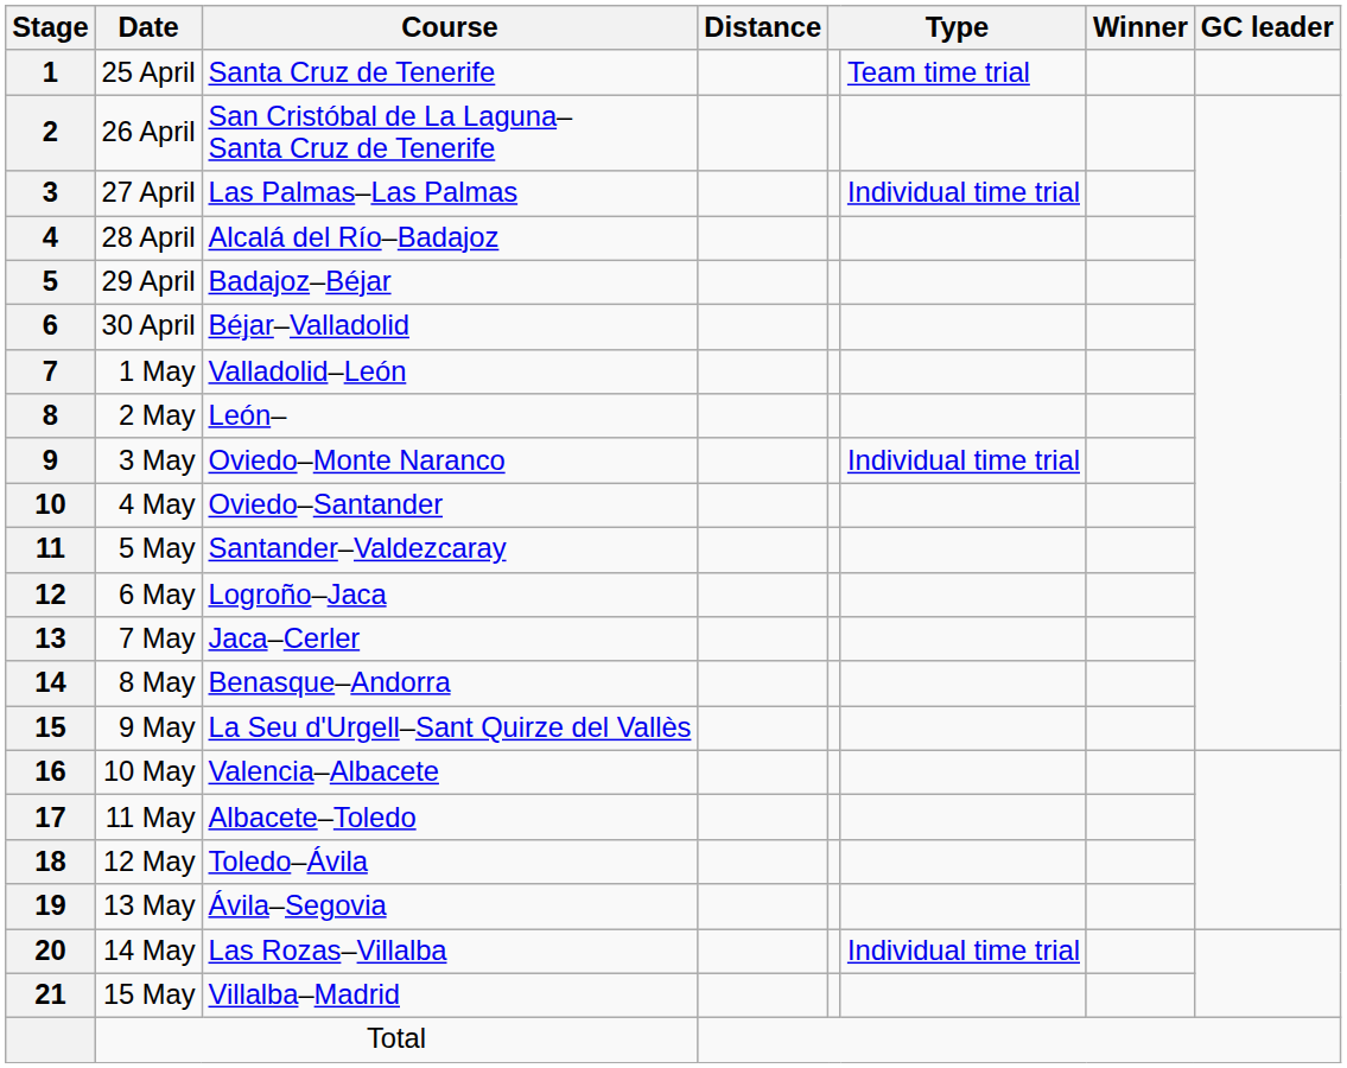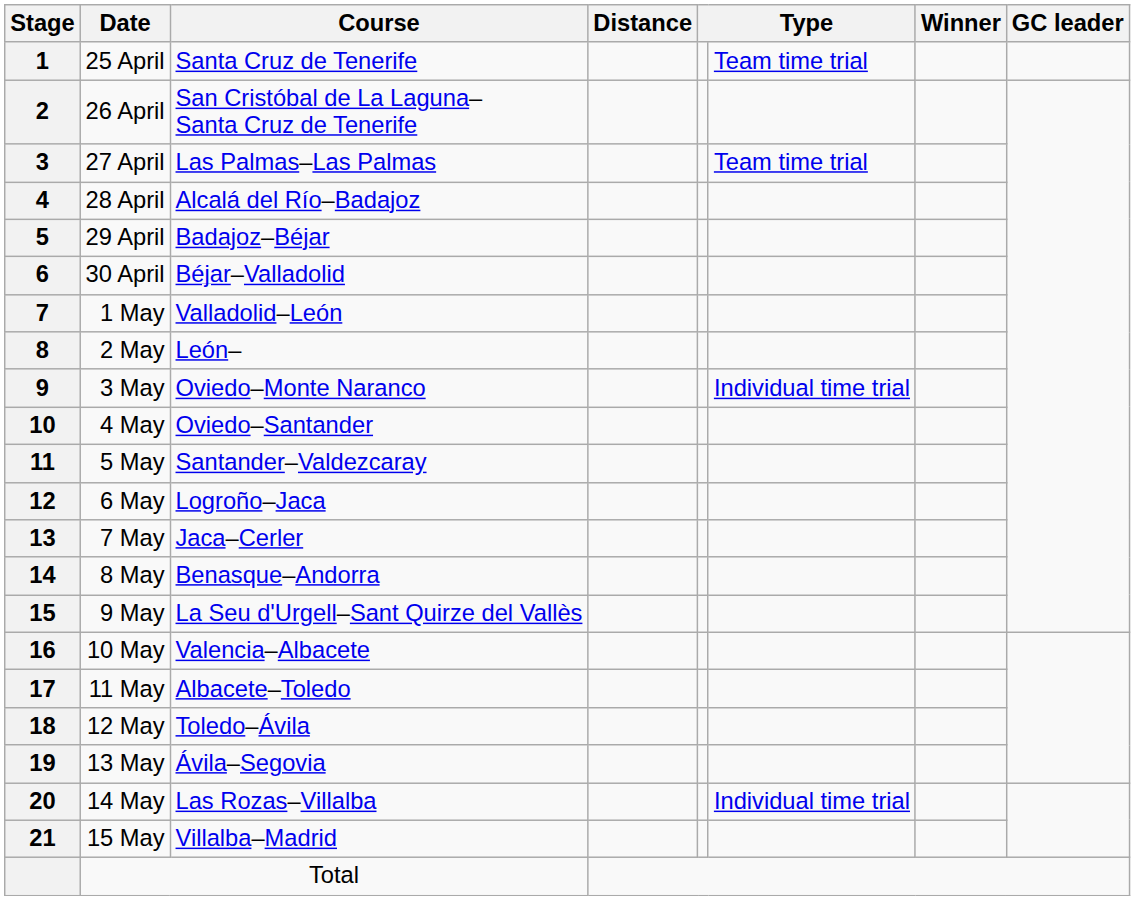 <table class="wikitable">
 <tr>
 <th scope="col">Stage</th>
 <th scope="col">Date</th>
 <th scope="col">Course</th>
 <th scope="col">Distance</th>
 <th scope="col" colspan="2">Type</th>
 <th scope="col">Winner</th>
 <th scope="col">GC leader</th>
 </tr>
 <tr>
 <th scope="row">1</th>
 <td align="right">25 April</td>
 <td><a href='#'>Santa Cruz de Tenerife</a></td>
 <td align="right"></td>
 <td></td>
 <td><a href='#'>Team time trial</a></td>
 <td></td>
 <td></td>
 </tr>
 <tr>
 <th scope="row">2</th>
 <td align="right">26 April</td>
 <td><a href='#'>San Cristóbal de La Laguna</a>–<br><a href='#'>Santa Cruz de Tenerife</a></td>
 <td align="right"></td>
 <td></td>
 <td></td>
 <td></td>
 <td rowspan=14></td>
 </tr>
 <tr>
 <th scope="row">3</th>
 <td align="right">27 April</td>
 <td><a href='#'>Las Palmas</a>–<a href='#'>Las Palmas</a></td>
 <td align="right"></td>
 <td></td>
-<td><a href='#'>Individual time trial</a></td>
+<td><a href='#'>Team time trial</a></td>
 <td></td>
 </tr>
 <tr>
 <th scope="row">4</th>
 <td align="right">28 April</td>
 <td><a href='#'>Alcalá del Río</a>–<a href='#'>Badajoz</a></td>
 <td align="right"></td>
 <td></td>
 <td></td>
 <td></td>
 </tr>
 <tr>
 <th scope="row">5</th>
 <td align="right">29 April</td>
 <td><a href='#'>Badajoz</a>–<a href='#'>Béjar</a></td>
 <td align="right"></td>
 <td></td>
 <td></td>
 <td></td>
 </tr>
 <tr>
 <th scope="row">6</th>
 <td align="right">30 April</td>
 <td><a href='#'>Béjar</a>–<a href='#'>Valladolid</a></td>
 <td align="right"></td>
 <td></td>
 <td></td>
 <td></td>
 </tr>
 <tr>
 <th scope="row">7</th>
 <td align="right">1 May</td>
 <td><a href='#'>Valladolid</a>–<a href='#'>León</a></td>
 <td align="right"></td>
 <td></td>
 <td></td>
 <td></td>
 </tr>
 <tr>
 <th scope="row">8</th>
 <td align="right">2 May</td>
 <td><a href='#'>León</a>–</td>
 <td align="right"></td>
 <td></td>
 <td></td>
 <td></td>
 </tr>
 <tr>
 <th scope="row">9</th>
 <td align="right">3 May</td>
 <td><a href='#'>Oviedo</a>–<a href='#'>Monte Naranco</a></td>
 <td align="right"></td>
 <td></td>
 <td><a href='#'>Individual time trial</a></td>
 <td></td>
 </tr>
 <tr>
 <th scope="row">10</th>
 <td align="right">4 May</td>
 <td><a href='#'>Oviedo</a>–<a href='#'>Santander</a></td>
 <td align="right"></td>
 <td></td>
 <td></td>
 <td></td>
 </tr>
 <tr>
 <th scope="row">11</th>
 <td align="right">5 May</td>
 <td><a href='#'>Santander</a>–<a href='#'>Valdezcaray</a></td>
 <td align="right"></td>
 <td></td>
 <td></td>
 <td></td>
 </tr>
 <tr>
 <th scope="row">12</th>
 <td align="right">6 May</td>
 <td><a href='#'>Logroño</a>–<a href='#'>Jaca</a></td>
 <td align="right"></td>
 <td></td>
 <td></td>
 <td></td>
 </tr>
 <tr>
 <th scope="row">13</th>
 <td align="right">7 May</td>
 <td><a href='#'>Jaca</a>–<a href='#'>Cerler</a></td>
 <td align="right"></td>
 <td></td>
 <td></td>
 <td></td>
 </tr>
 <tr>
 <th scope="row">14</th>
 <td align="right">8 May</td>
 <td><a href='#'>Benasque</a>–<a href='#'>Andorra</a></td>
 <td align="right"></td>
 <td></td>
 <td></td>
 <td></td>
 </tr>
 <tr>
 <th scope="row">15</th>
 <td align="right">9 May</td>
 <td><a href='#'>La Seu d'Urgell</a>–<a href='#'>Sant Quirze del Vallès</a></td>
 <td align="right"></td>
 <td></td>
 <td></td>
 <td></td>
 </tr>
 <tr>
 <th scope="row">16</th>
 <td align="right">10 May</td>
 <td><a href='#'>Valencia</a>–<a href='#'>Albacete</a></td>
 <td align="right"></td>
 <td></td>
 <td></td>
 <td></td>
 <td rowspan=4></td>
 </tr>
 <tr>
 <th scope="row">17</th>
 <td align="right">11 May</td>
 <td><a href='#'>Albacete</a>–<a href='#'>Toledo</a></td>
 <td align="right"></td>
 <td></td>
 <td></td>
 <td></td>
 </tr>
 <tr>
 <th scope="row">18</th>
 <td align="right">12 May</td>
 <td><a href='#'>Toledo</a>–<a href='#'>Ávila</a></td>
 <td align="right"></td>
 <td></td>
 <td></td>
 <td></td>
 </tr>
 <tr>
 <th scope="row">19</th>
 <td align="right">13 May</td>
 <td><a href='#'>Ávila</a>–<a href='#'>Segovia</a></td>
 <td align="right"></td>
 <td></td>
 <td></td>
 <td></td>
 </tr>
 <tr>
 <th scope="row">20</th>
 <td align="right">14 May</td>
 <td><a href='#'>Las Rozas</a>–<a href='#'>Villalba</a></td>
 <td align="right"></td>
 <td></td>
 <td><a href='#'>Individual time trial</a></td>
 <td></td>
 <td rowspan=2></td>
 </tr>
 <tr>
 <th scope="row">21</th>
 <td align="right">15 May</td>
 <td><a href='#'>Villalba</a>–<a href='#'>Madrid</a></td>
 <td align="right"></td>
 <td></td>
 <td></td>
 <td></td>
 </tr>
 <tr>
 <th scope="row"></th>
 <td colspan="2" style="text-align:center">Total</td>
 <td colspan="5" style="text-align:center"></td>
 </tr>
 </table>
